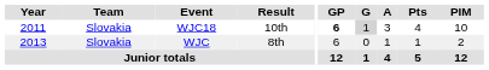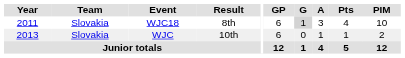 <table border="0" cellpadding="1" cellspacing="0" ID="Table3" style="text-align:center; width:40em">
 <tr ALIGN="center" bgcolor="#e0e0e0">
 <th>Year</th>
 <th>Team</th>
 <th>Event</th>
 <th>Result</th>
 <th rowspan="99" bgcolor="#ffffff"></th>
 <th>GP</th>
 <th>G</th>
 <th>A</th>
 <th>Pts</th>
 <th>PIM</th>
 </tr>
 <tr>
 <td><a href='#'>2011</a></td>
 <td><a href='#'>Slovakia</a></td>
 <td><a href='#'>WJC18</a></td>
-<td>10th</td>
-<td><strong>6</strong></td>
+<td>8th</td>
+<td>6</td>
 <td style="background: lightgrey;">1</td>
 <td>3</td>
 <td>4</td>
 <td>10</td>
 </tr>
 <tr bgcolor="#f0f0f0">
 <td><a href='#'>2013</a></td>
 <td><a href='#'>Slovakia</a></td>
 <td><a href='#'>WJC</a></td>
-<td>8th</td>
+<td>10th</td>
 <td>6</td>
 <td>0</td>
 <td>1</td>
 <td>1</td>
 <td>2</td>
 </tr>
 <tr bgcolor="#e0e0e0">
 <th colspan="4">Junior totals</th>
 <th>12</th>
 <th>1</th>
 <th>4</th>
 <th>5</th>
 <th>12</th>
 </tr>
 </table>
